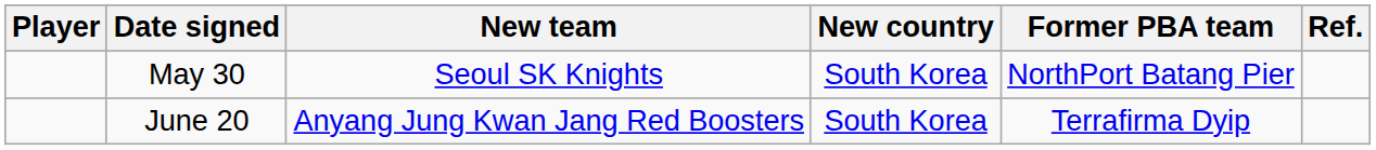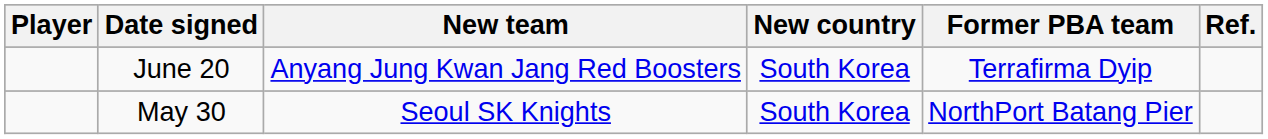 <table class="wikitable sortable" style="text-align:center">
 <tr>
 <th>Player</th>
 <th class=unsortable>Date signed</th>
 <th>New team</th>
 <th>New country</th>
 <th>Former PBA team</th>
 <th class="unsortable">Ref.</th>
 </tr>
 <tr>
 <td align=left></td>
+<td>June 20</td>
+<td><a href='#'>Anyang Jung Kwan Jang Red Boosters</a></td>
+<td><a href='#'>South Korea</a></td>
+<td><a href='#'>Terrafirma Dyip</a></td>
+<td></td>
+</tr>
+<tr>
+<td align=left></td>
 <td>May 30</td>
 <td><a href='#'>Seoul SK Knights</a></td>
 <td><a href='#'>South Korea</a></td>
 <td><a href='#'>NorthPort Batang Pier</a></td>
 <td></td>
 </tr>
-<tr>
-<td align=left></td>
-<td>June 20</td>
-<td><a href='#'>Anyang Jung Kwan Jang Red Boosters</a></td>
-<td><a href='#'>South Korea</a></td>
-<td><a href='#'>Terrafirma Dyip</a></td>
-<td></td>
-</tr>
 </table>
